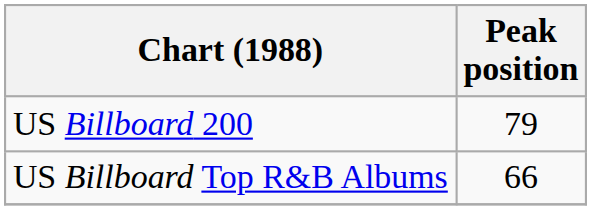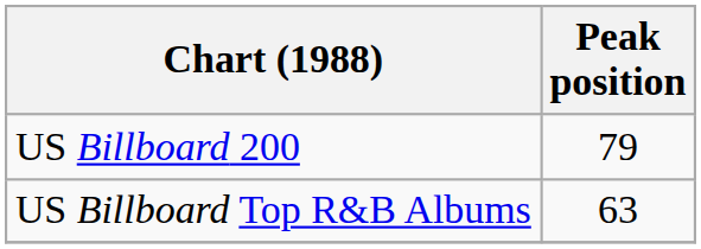 <table Class = "wikitable sortable">
 <tr>
 <th>Chart (1988)</th>
 <th>Peak<br>position</th>
 </tr>
 <tr>
 <td>US <a href='#'><em>Billboard</em> 200</a></td>
 <td align = "center">79</td>
 </tr>
 <tr>
 <td>US <em>Billboard</em> <a href='#'>Top R&B Albums</a></td>
-<td align = "center">66</td>
+<td align = "center">63</td>
 </tr>
 <tr>
 </tr>
 </table>
